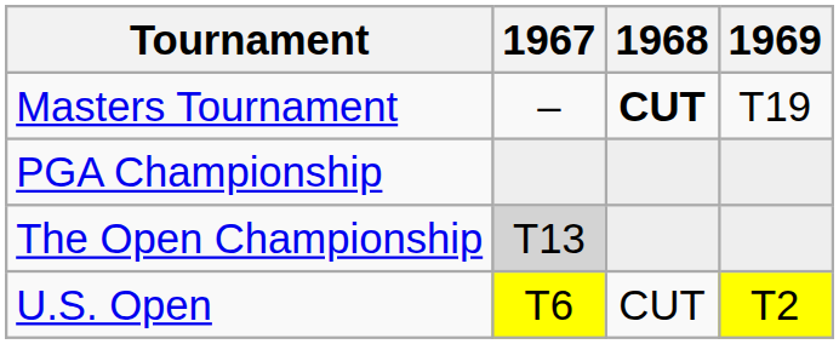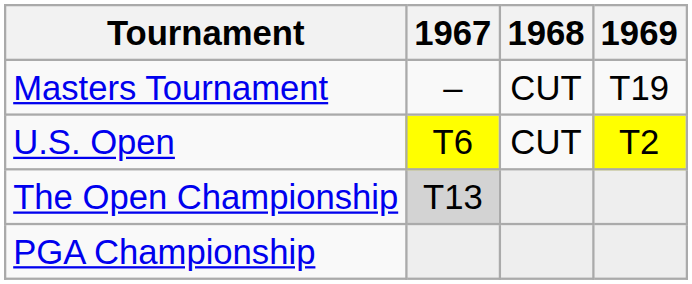 <table class="wikitable" style="font-size:95%;text-align:center;">
 <tr>
 <th>Tournament</th>
 <th>1967</th>
 <th>1968</th>
 <th>1969</th>
 </tr>
 <tr>
 <td align=left><a href='#'>Masters Tournament</a></td>
 <td>–</td>
-<td><strong>CUT</strong></td>
+<td>CUT</td>
 <td>T19</td>
 </tr>
 <tr>
-<td align=left><a href='#'>PGA Championship</a></td>
-<td style="background:#eeeeee;"></td>
-<td style="background:#eeeeee;"></td>
-<td style="background:#eeeeee;"></td>
+<td align=left><a href='#'>U.S. Open</a></td>
+<td style="background:yellow;">T6</td>
+<td>CUT</td>
+<td style="background:yellow;">T2</td>
 </tr>
 <tr>
 <td align=left><a href='#'>The Open Championship</a></td>
 <td style="background: lightgrey;">T13</td>
 <td style="background:#eeeeee;"></td>
 <td style="background:#eeeeee;"></td>
 </tr>
 <tr>
-<td align=left><a href='#'>U.S. Open</a></td>
-<td style="background:yellow;">T6</td>
-<td>CUT</td>
-<td style="background:yellow;">T2</td>
+<td align=left><a href='#'>PGA Championship</a></td>
+<td style="background:#eeeeee;"></td>
+<td style="background:#eeeeee;"></td>
+<td style="background:#eeeeee;"></td>
 </tr>
 </table>
